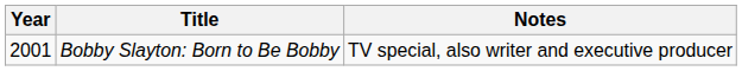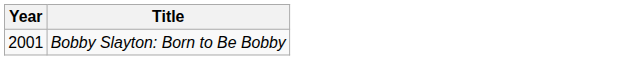 <table class="wikitable">
 <tr>
 <th>Year</th>
 <th>Title</th>
-<th>Notes</th>
 </tr>
 <tr>
 <td>2001</td>
 <td><em>Bobby Slayton: Born to Be Bobby</em></td>
-<td>TV special, also writer and executive producer</td>
 </tr>
 </table>
